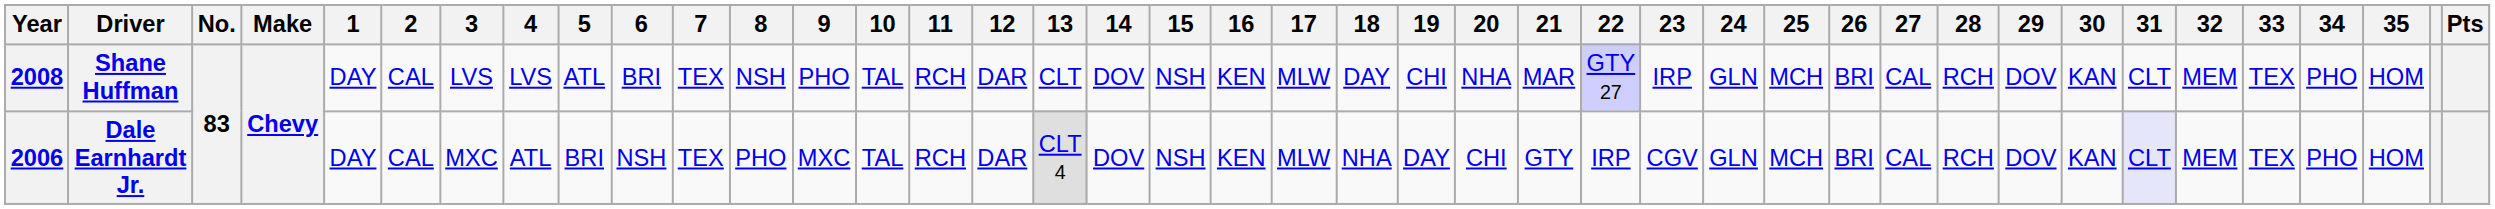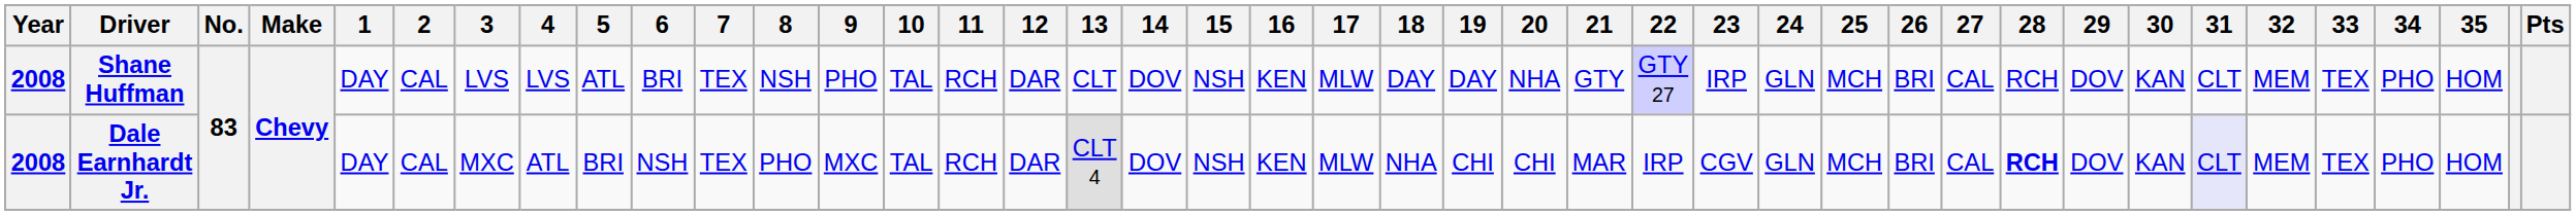 <table class="wikitable" style="text-align:center; font-size:75%">
 <tr>
 <th>Year</th>
 <th>Driver</th>
 <th>No.</th>
 <th>Make</th>
 <th>1</th>
 <th>2</th>
 <th>3</th>
 <th>4</th>
 <th>5</th>
 <th>6</th>
 <th>7</th>
 <th>8</th>
 <th>9</th>
 <th>10</th>
 <th>11</th>
 <th>12</th>
 <th>13</th>
 <th>14</th>
 <th>15</th>
 <th>16</th>
 <th>17</th>
 <th>18</th>
 <th>19</th>
 <th>20</th>
 <th>21</th>
 <th>22</th>
 <th>23</th>
 <th>24</th>
 <th>25</th>
 <th>26</th>
 <th>27</th>
 <th>28</th>
 <th>29</th>
 <th>30</th>
 <th>31</th>
 <th>32</th>
 <th>33</th>
 <th>34</th>
 <th>35</th>
 <th></th>
 <th>Pts</th>
 </tr>
 <tr>
 <th><a href='#'>2008</a></th>
 <th><a href='#'>Shane Huffman</a></th>
 <th rowspan=2>83</th>
 <th rowspan=2><a href='#'>Chevy</a></th>
 <td><a href='#'>DAY</a></td>
 <td><a href='#'>CAL</a></td>
 <td><a href='#'>LVS</a></td>
 <td><a href='#'>LVS</a></td>
 <td><a href='#'>ATL</a></td>
 <td><a href='#'>BRI</a></td>
 <td><a href='#'>TEX</a></td>
 <td><a href='#'>NSH</a></td>
 <td><a href='#'>PHO</a></td>
 <td><a href='#'>TAL</a></td>
 <td><a href='#'>RCH</a></td>
 <td><a href='#'>DAR</a></td>
 <td><a href='#'>CLT</a></td>
 <td><a href='#'>DOV</a></td>
 <td><a href='#'>NSH</a></td>
 <td><a href='#'>KEN</a></td>
 <td><a href='#'>MLW</a></td>
 <td><a href='#'>DAY</a></td>
-<td><a href='#'>CHI</a></td>
+<td><a href='#'>DAY</a></td>
 <td><a href='#'>NHA</a></td>
-<td><a href='#'>MAR</a></td>
+<td><a href='#'>GTY</a></td>
 <td style="background:#CFCFFF;"><a href='#'>GTY</a><br><small>27</small></td>
 <td><a href='#'>IRP</a></td>
 <td><a href='#'>GLN</a></td>
 <td><a href='#'>MCH</a></td>
 <td><a href='#'>BRI</a></td>
 <td><a href='#'>CAL</a></td>
 <td><a href='#'>RCH</a></td>
 <td><a href='#'>DOV</a></td>
 <td><a href='#'>KAN</a></td>
 <td><a href='#'>CLT</a></td>
 <td><a href='#'>MEM</a></td>
 <td><a href='#'>TEX</a></td>
 <td><a href='#'>PHO</a></td>
 <td><a href='#'>HOM</a></td>
 <th></th>
 <th></th>
 </tr>
 <tr>
-<th><a href='#'>2006</a></th>
+<th><a href='#'>2008</a></th>
 <th><a href='#'>Dale Earnhardt Jr.</a></th>
 <td><a href='#'>DAY</a></td>
 <td><a href='#'>CAL</a></td>
 <td><a href='#'>MXC</a></td>
 <td><a href='#'>ATL</a></td>
 <td><a href='#'>BRI</a></td>
 <td><a href='#'>NSH</a></td>
 <td><a href='#'>TEX</a></td>
 <td><a href='#'>PHO</a></td>
 <td><a href='#'>MXC</a></td>
 <td><a href='#'>TAL</a></td>
 <td><a href='#'>RCH</a></td>
 <td><a href='#'>DAR</a></td>
 <td style="background:#DFDFDF;"><a href='#'>CLT</a><br><small>4</small></td>
 <td><a href='#'>DOV</a></td>
 <td><a href='#'>NSH</a></td>
 <td><a href='#'>KEN</a></td>
 <td><a href='#'>MLW</a></td>
 <td><a href='#'>NHA</a></td>
-<td><a href='#'>DAY</a></td>
 <td><a href='#'>CHI</a></td>
-<td><a href='#'>GTY</a></td>
+<td><a href='#'>CHI</a></td>
+<td><a href='#'>MAR</a></td>
 <td><a href='#'>IRP</a></td>
 <td><a href='#'>CGV</a></td>
 <td><a href='#'>GLN</a></td>
 <td><a href='#'>MCH</a></td>
 <td><a href='#'>BRI</a></td>
 <td><a href='#'>CAL</a></td>
-<td><a href='#'>RCH</a></td>
+<td><strong><a href='#'>RCH</a></strong></td>
 <td><a href='#'>DOV</a></td>
 <td><a href='#'>KAN</a></td>
 <td style="background: lavender;"><a href='#'>CLT</a></td>
 <td><a href='#'>MEM</a></td>
 <td><a href='#'>TEX</a></td>
 <td><a href='#'>PHO</a></td>
 <td><a href='#'>HOM</a></td>
 <th></th>
 <th></th>
 </tr>
 </table>
